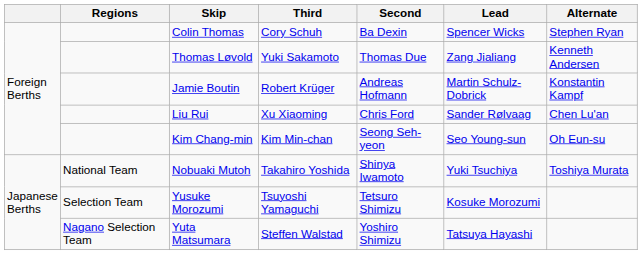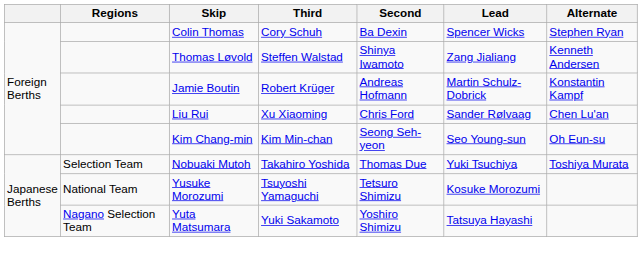 <table class="wikitable">
 <tr>
 <th></th>
 <th>Regions</th>
 <th>Skip</th>
 <th>Third</th>
 <th>Second</th>
 <th>Lead</th>
 <th>Alternate</th>
 </tr>
 <tr>
 <td rowspan=5>Foreign <br> Berths</td>
 <td></td>
 <td><a href='#'>Colin Thomas</a></td>
 <td><a href='#'>Cory Schuh</a></td>
 <td><a href='#'>Ba Dexin</a></td>
 <td><a href='#'>Spencer Wicks</a></td>
 <td><a href='#'>Stephen Ryan</a></td>
 </tr>
 <tr>
 <td></td>
 <td><a href='#'>Thomas Løvold</a></td>
-<td><a href='#'>Yuki Sakamoto</a></td>
-<td><a href='#'>Thomas Due</a></td>
+<td><a href='#'>Steffen Walstad</a></td>
+<td><a href='#'>Shinya Iwamoto</a></td>
 <td><a href='#'>Zang Jialiang</a></td>
 <td><a href='#'>Kenneth Andersen</a></td>
 </tr>
 <tr>
 <td></td>
 <td><a href='#'>Jamie Boutin</a></td>
 <td><a href='#'>Robert Krüger</a></td>
 <td><a href='#'>Andreas Hofmann</a></td>
 <td><a href='#'>Martin Schulz-Dobrick</a></td>
 <td><a href='#'>Konstantin Kampf</a></td>
 </tr>
 <tr>
 <td></td>
 <td><a href='#'>Liu Rui</a></td>
 <td><a href='#'>Xu Xiaoming</a></td>
 <td><a href='#'>Chris Ford</a></td>
 <td><a href='#'>Sander Rølvaag</a></td>
 <td><a href='#'>Chen Lu'an</a></td>
 </tr>
 <tr>
 <td></td>
 <td><a href='#'>Kim Chang-min</a></td>
 <td><a href='#'>Kim Min-chan</a></td>
 <td><a href='#'>Seong Seh-yeon</a></td>
 <td><a href='#'>Seo Young-sun</a></td>
 <td><a href='#'>Oh Eun-su</a></td>
 </tr>
 <tr>
 <td rowspan=3>Japanese <br> Berths</td>
-<td> National Team</td>
+<td> Selection Team</td>
 <td><a href='#'>Nobuaki Mutoh</a></td>
 <td><a href='#'>Takahiro Yoshida</a></td>
-<td><a href='#'>Shinya Iwamoto</a></td>
+<td><a href='#'>Thomas Due</a></td>
 <td><a href='#'>Yuki Tsuchiya</a></td>
 <td><a href='#'>Toshiya Murata</a></td>
 </tr>
 <tr>
-<td> Selection Team</td>
+<td> National Team</td>
 <td><a href='#'>Yusuke Morozumi</a></td>
 <td><a href='#'>Tsuyoshi Yamaguchi</a></td>
 <td><a href='#'>Tetsuro Shimizu</a></td>
 <td><a href='#'>Kosuke Morozumi</a></td>
 <td></td>
 </tr>
 <tr>
 <td> <a href='#'>Nagano</a> Selection Team</td>
 <td><a href='#'>Yuta Matsumara</a></td>
-<td><a href='#'>Steffen Walstad</a></td>
+<td><a href='#'>Yuki Sakamoto</a></td>
 <td><a href='#'>Yoshiro Shimizu</a></td>
 <td><a href='#'>Tatsuya Hayashi</a></td>
 <td></td>
 </tr>
 </table>
